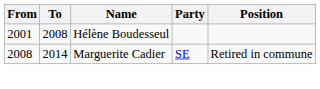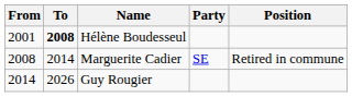 <table class="wikitable">
 <tr>
 <th>From</th>
 <th>To</th>
 <th>Name</th>
 <th>Party</th>
 <th>Position</th>
 </tr>
 <tr>
 <td>2001</td>
-<td>2008</td>
+<td><strong>2008</strong></td>
 <td>Hélène Boudesseul</td>
 <td></td>
 <td></td>
 </tr>
 <tr>
 <td>2008</td>
 <td>2014</td>
 <td>Marguerite Cadier</td>
 <td><a href='#'>SE</a></td>
 <td>Retired in commune</td>
 </tr>
+<tr>
+<td>2014</td>
+<td>2026</td>
+<td>Guy Rougier</td>
+<td></td>
+<td></td>
+</tr>
 </table>
